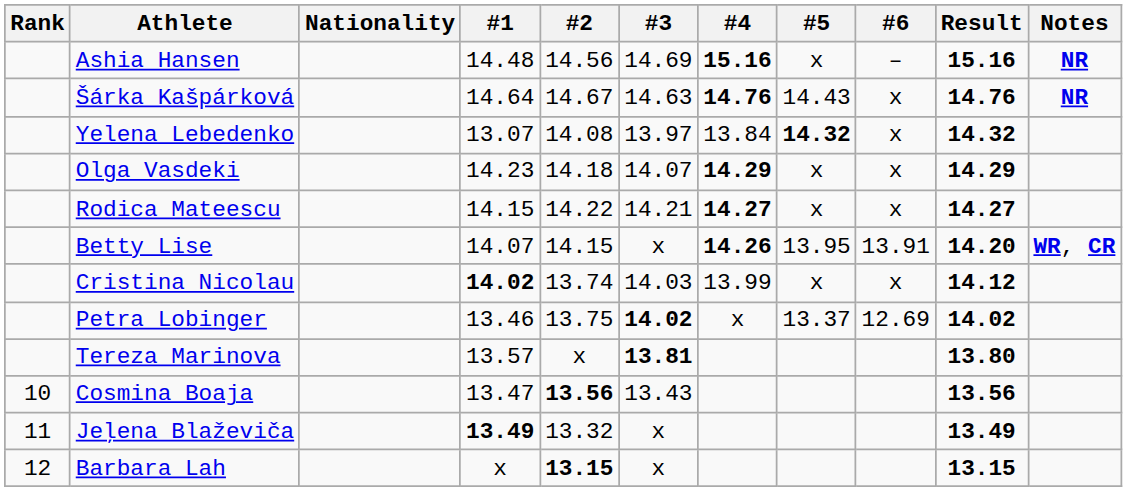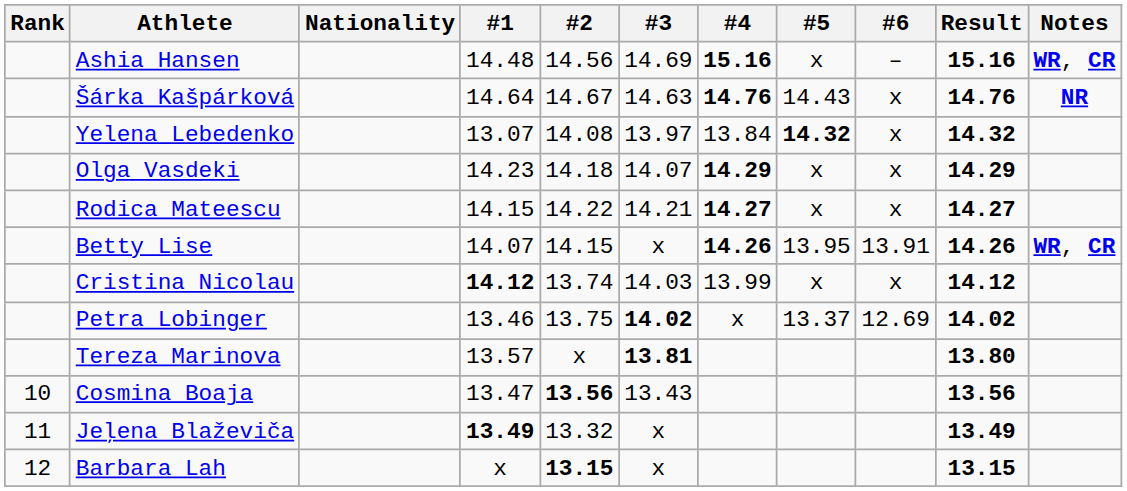 <table class="wikitable sortable" style="text-align:center">
 <tr>
 <th>Rank</th>
 <th>Athlete</th>
 <th>Nationality</th>
 <th>#1</th>
 <th>#2</th>
 <th>#3</th>
 <th>#4</th>
 <th>#5</th>
 <th>#6</th>
 <th>Result</th>
 <th>Notes</th>
 </tr>
 <tr>
 <td></td>
 <td align="left"><a href='#'>Ashia Hansen</a></td>
 <td align=left></td>
 <td>14.48</td>
 <td>14.56</td>
 <td>14.69</td>
 <td><strong>15.16</strong></td>
 <td>x</td>
 <td>–</td>
 <td><strong>15.16</strong></td>
-<td><strong><a href='#'>NR</a></strong></td>
+<td><strong><a href='#'>WR</a></strong>, <strong><a href='#'>CR</a></strong></td>
 </tr>
 <tr>
 <td></td>
 <td align="left"><a href='#'>Šárka Kašpárková</a></td>
 <td align=left></td>
 <td>14.64</td>
 <td>14.67</td>
 <td>14.63</td>
 <td><strong>14.76</strong></td>
 <td>14.43</td>
 <td>x</td>
 <td><strong>14.76</strong></td>
 <td><strong><a href='#'>NR</a></strong></td>
 </tr>
 <tr>
 <td></td>
 <td align="left"><a href='#'>Yelena Lebedenko</a></td>
 <td align=left></td>
 <td>13.07</td>
 <td>14.08</td>
 <td>13.97</td>
 <td>13.84</td>
 <td><strong>14.32</strong></td>
 <td>x</td>
 <td><strong>14.32</strong></td>
 <td></td>
 </tr>
 <tr>
 <td></td>
 <td align="left"><a href='#'>Olga Vasdeki</a></td>
 <td align=left></td>
 <td>14.23</td>
 <td>14.18</td>
 <td>14.07</td>
 <td><strong>14.29</strong></td>
 <td>x</td>
 <td>x</td>
 <td><strong>14.29</strong></td>
 <td></td>
 </tr>
 <tr>
 <td></td>
 <td align="left"><a href='#'>Rodica Mateescu</a></td>
 <td align=left></td>
 <td>14.15</td>
 <td>14.22</td>
 <td>14.21</td>
 <td><strong>14.27</strong></td>
 <td>x</td>
 <td>x</td>
 <td><strong>14.27</strong></td>
 <td></td>
 </tr>
 <tr>
 <td></td>
 <td align="left"><a href='#'>Betty Lise</a></td>
 <td align=left></td>
 <td>14.07</td>
 <td>14.15</td>
 <td>x</td>
 <td><strong>14.26</strong></td>
 <td>13.95</td>
 <td>13.91</td>
-<td><strong>14.20</strong></td>
+<td><strong>14.26</strong></td>
 <td><strong><a href='#'>WR</a></strong>, <strong><a href='#'>CR</a></strong></td>
 </tr>
 <tr>
 <td></td>
 <td align="left"><a href='#'>Cristina Nicolau</a></td>
 <td align=left></td>
-<td><strong>14.02</strong></td>
+<td><strong>14.12</strong></td>
 <td>13.74</td>
 <td>14.03</td>
 <td>13.99</td>
 <td>x</td>
 <td>x</td>
 <td><strong>14.12</strong></td>
 <td></td>
 </tr>
 <tr>
 <td></td>
 <td align="left"><a href='#'>Petra Lobinger</a></td>
 <td align=left></td>
 <td>13.46</td>
 <td>13.75</td>
 <td><strong>14.02</strong></td>
 <td>x</td>
 <td>13.37</td>
 <td>12.69</td>
 <td><strong>14.02</strong></td>
 <td></td>
 </tr>
 <tr>
 <td></td>
 <td align="left"><a href='#'>Tereza Marinova</a></td>
 <td align=left></td>
 <td>13.57</td>
 <td>x</td>
 <td><strong>13.81</strong></td>
 <td></td>
 <td></td>
 <td></td>
 <td><strong>13.80</strong></td>
 <td></td>
 </tr>
 <tr>
 <td>10</td>
 <td align="left"><a href='#'>Cosmina Boaja</a></td>
 <td align=left></td>
 <td>13.47</td>
 <td><strong>13.56</strong></td>
 <td>13.43</td>
 <td></td>
 <td></td>
 <td></td>
 <td><strong>13.56</strong></td>
 <td></td>
 </tr>
 <tr>
 <td>11</td>
 <td align="left"><a href='#'>Jeļena Blaževiča</a></td>
 <td align=left></td>
 <td><strong>13.49</strong></td>
 <td>13.32</td>
 <td>x</td>
 <td></td>
 <td></td>
 <td></td>
 <td><strong>13.49</strong></td>
 <td></td>
 </tr>
 <tr>
 <td>12</td>
 <td align="left"><a href='#'>Barbara Lah</a></td>
 <td align=left></td>
 <td>x</td>
 <td><strong>13.15</strong></td>
 <td>x</td>
 <td></td>
 <td></td>
 <td></td>
 <td><strong>13.15</strong></td>
 <td></td>
 </tr>
 </table>
